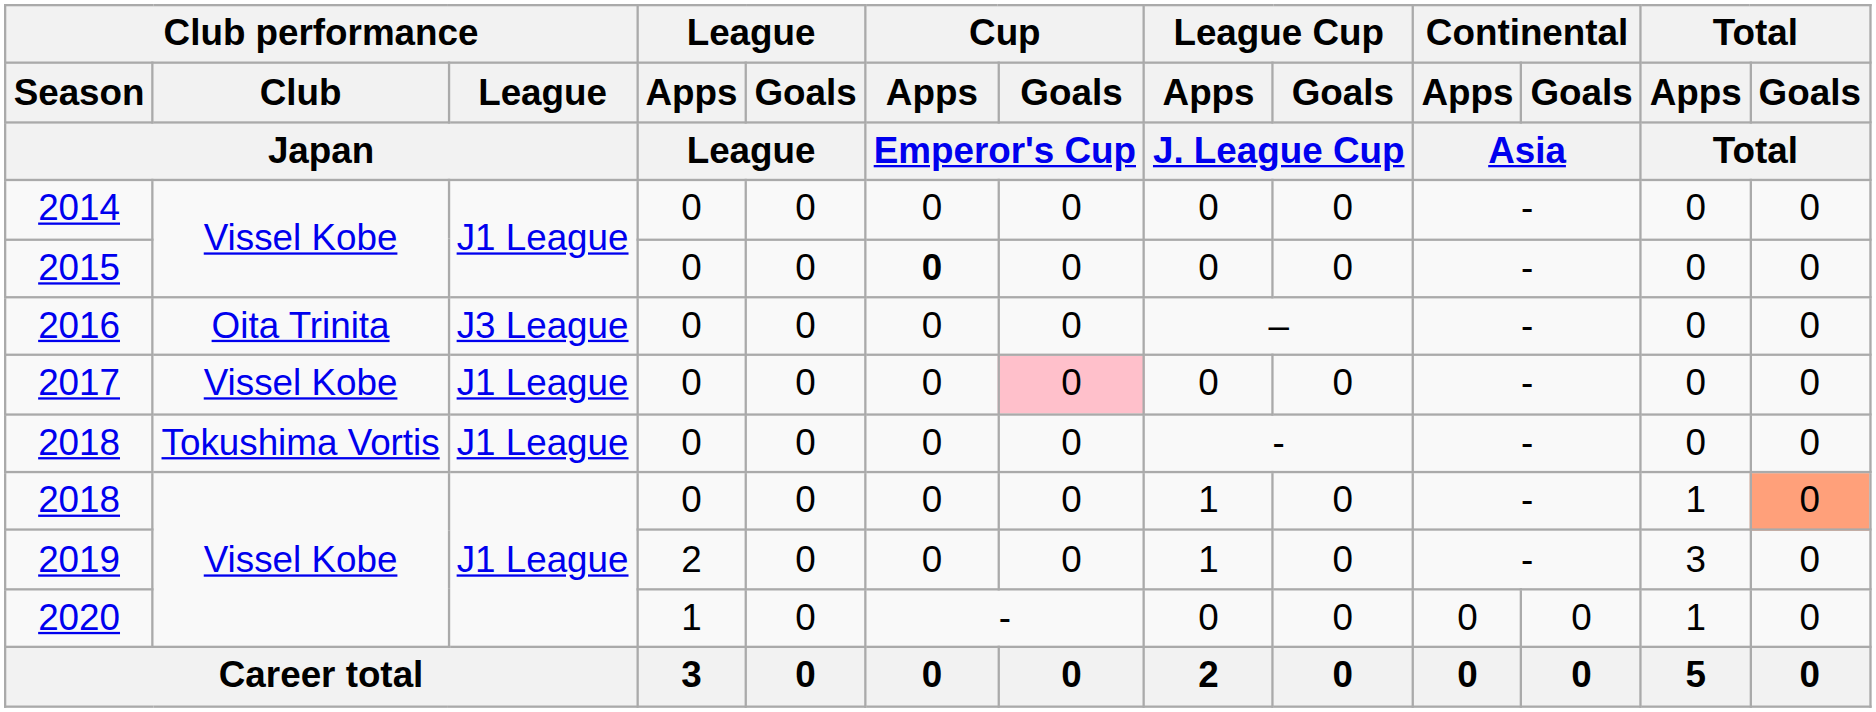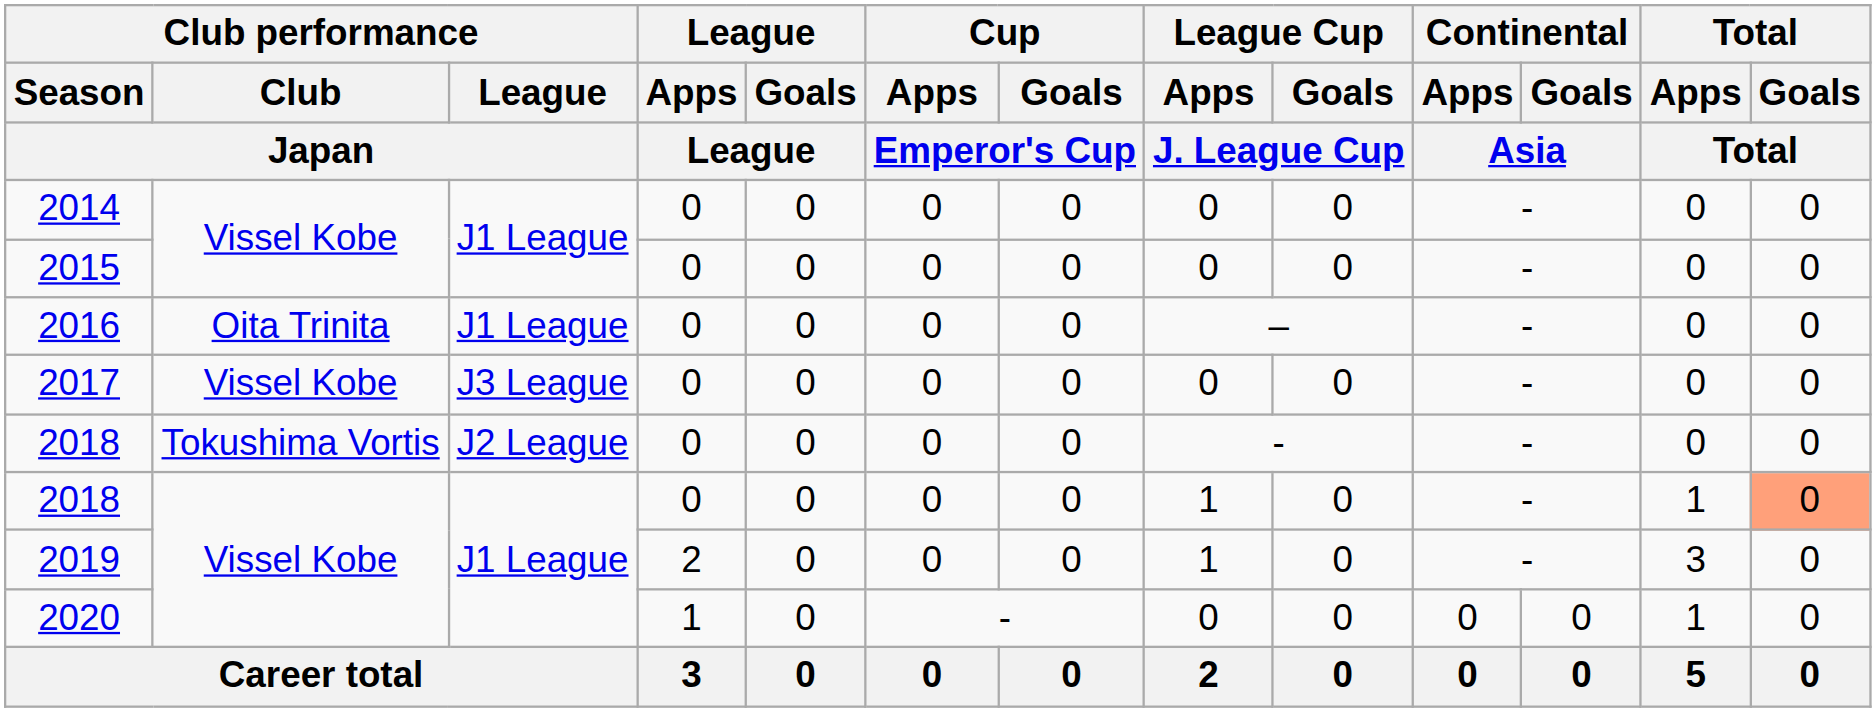 <table class="wikitable" style="text-align:center">
 <tr>
 <th colspan=3>Club performance</th>
 <th colspan=2>League</th>
 <th colspan=2>Cup</th>
 <th colspan=2>League Cup</th>
 <th colspan=2>Continental</th>
 <th colspan=2>Total</th>
 </tr>
 <tr>
 <th>Season</th>
 <th>Club</th>
 <th>League</th>
 <th>Apps</th>
 <th>Goals</th>
 <th>Apps</th>
 <th>Goals</th>
 <th>Apps</th>
 <th>Goals</th>
 <th>Apps</th>
 <th>Goals</th>
 <th>Apps</th>
 <th>Goals</th>
 </tr>
 <tr>
 <th colspan=3>Japan</th>
 <th colspan=2>League</th>
 <th colspan=2><a href='#'>Emperor's Cup</a></th>
 <th colspan=2><a href='#'>J. League Cup</a></th>
 <th colspan=2><a href='#'>Asia</a></th>
 <th colspan=2>Total</th>
 </tr>
 <tr>
 <td><a href='#'>2014</a></td>
 <td rowspan="2"><a href='#'>Vissel Kobe</a></td>
 <td rowspan="2"><a href='#'>J1 League</a></td>
 <td>0</td>
 <td>0</td>
 <td>0</td>
 <td>0</td>
 <td>0</td>
 <td>0</td>
 <td colspan="2">-</td>
 <td>0</td>
 <td>0</td>
 </tr>
 <tr>
 <td><a href='#'>2015</a></td>
 <td>0</td>
 <td>0</td>
-<td><strong>0</strong></td>
+<td>0</td>
 <td>0</td>
 <td>0</td>
 <td>0</td>
 <td colspan="2">-</td>
 <td>0</td>
 <td>0</td>
 </tr>
 <tr>
 <td><a href='#'>2016</a></td>
 <td><a href='#'>Oita Trinita</a></td>
-<td><a href='#'>J3 League</a></td>
+<td><a href='#'>J1 League</a></td>
 <td>0</td>
 <td>0</td>
 <td>0</td>
 <td>0</td>
 <td colspan="2">–</td>
 <td colspan="2">-</td>
 <td>0</td>
 <td>0</td>
 </tr>
 <tr>
 <td><a href='#'>2017</a></td>
 <td><a href='#'>Vissel Kobe</a></td>
-<td><a href='#'>J1 League</a></td>
+<td><a href='#'>J3 League</a></td>
 <td>0</td>
 <td>0</td>
 <td>0</td>
-<td style="background: pink;">0</td>
+<td>0</td>
 <td>0</td>
 <td>0</td>
 <td colspan="2">-</td>
 <td>0</td>
 <td>0</td>
 </tr>
 <tr>
 <td><a href='#'>2018</a></td>
 <td><a href='#'>Tokushima Vortis</a></td>
-<td><a href='#'>J1 League</a></td>
+<td><a href='#'>J2 League</a></td>
 <td>0</td>
 <td>0</td>
 <td>0</td>
 <td>0</td>
 <td colspan="2">-</td>
 <td colspan="2">-</td>
 <td>0</td>
 <td>0</td>
 </tr>
 <tr>
 <td><a href='#'>2018</a></td>
 <td rowspan="3"><a href='#'>Vissel Kobe</a></td>
 <td rowspan="3"><a href='#'>J1 League</a></td>
 <td>0</td>
 <td>0</td>
 <td>0</td>
 <td>0</td>
 <td>1</td>
 <td>0</td>
 <td colspan="2">-</td>
 <td>1</td>
 <td style="background: lightsalmon;">0</td>
 </tr>
 <tr>
 <td><a href='#'>2019</a></td>
 <td>2</td>
 <td>0</td>
 <td>0</td>
 <td>0</td>
 <td>1</td>
 <td>0</td>
 <td colspan="2">-</td>
 <td>3</td>
 <td>0</td>
 </tr>
 <tr>
 <td><a href='#'>2020</a></td>
 <td>1</td>
 <td>0</td>
 <td colspan="2">-</td>
 <td>0</td>
 <td>0</td>
 <td>0</td>
 <td>0</td>
 <td>1</td>
 <td>0</td>
 </tr>
 <tr>
 <th colspan=3>Career total</th>
 <th>3</th>
 <th>0</th>
 <th>0</th>
 <th>0</th>
 <th>2</th>
 <th>0</th>
 <th>0</th>
 <th>0</th>
 <th>5</th>
 <th>0</th>
 </tr>
 </table>
